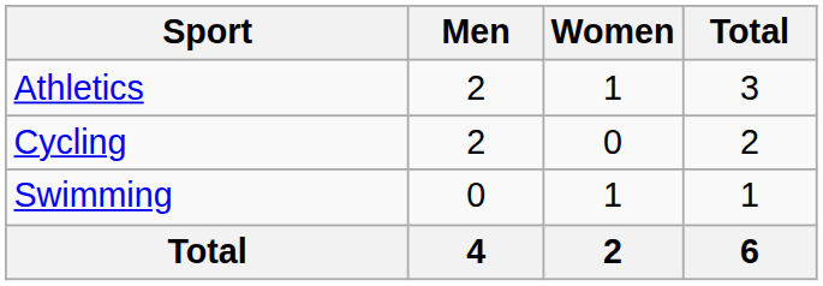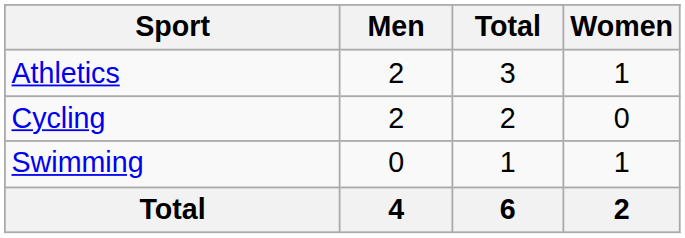 <table class="wikitable sortable" style="text-align:center;">
 <tr>
 <th width=180>Sport</th>
 <th width=55>Men</th>
+<th width=55>Total</th>
 <th width=55>Women</th>
-<th width=55>Total</th>
 </tr>
 <tr>
 <td align=left><a href='#'>Athletics</a></td>
 <td>2</td>
+<td>3</td>
 <td>1</td>
-<td>3</td>
 </tr>
 <tr>
 <td align=left><a href='#'>Cycling</a></td>
 <td>2</td>
+<td>2</td>
 <td>0</td>
-<td>2</td>
 </tr>
 <tr>
 <td align=left><a href='#'>Swimming</a></td>
 <td>0</td>
 <td>1</td>
 <td>1</td>
 </tr>
 <tr>
 <th>Total</th>
 <th>4</th>
+<th>6</th>
 <th>2</th>
-<th>6</th>
 </tr>
 </table>
